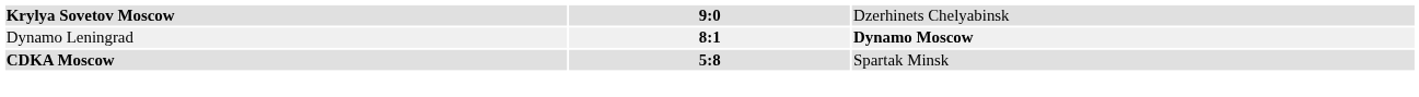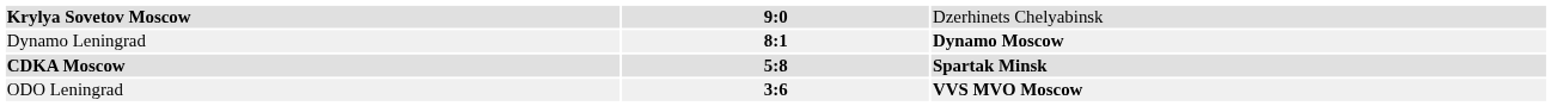 <table width="70%">
 <tr bgcolor="#e0e0e0">
 <td style="width:40%;"><strong>Krylya Sovetov Moscow</strong></td>
 <th style="width:20%;">9:0</th>
 <td style="width:40%;">Dzerhinets Chelyabinsk</td>
 </tr>
 <tr bgcolor="#f0f0f0">
 <td>Dynamo Leningrad</td>
 <td align="center"><strong>8:1</strong></td>
 <td><strong>Dynamo Moscow</strong></td>
 </tr>
 <tr bgcolor="#e0e0e0">
 <td><strong>CDKA Moscow</strong></td>
 <td align="center"><strong>5:8</strong></td>
-<td>Spartak Minsk</td>
+<td><strong>Spartak Minsk</strong></td>
+</tr>
+<tr bgcolor="#f0f0f0">
+<td>ODO Leningrad</td>
+<td align="center"><strong>3:6</strong></td>
+<td><strong>VVS MVO Moscow</strong></td>
 </tr>
 </table>
